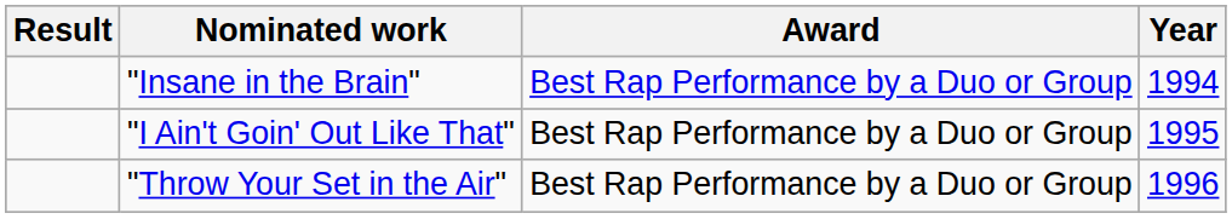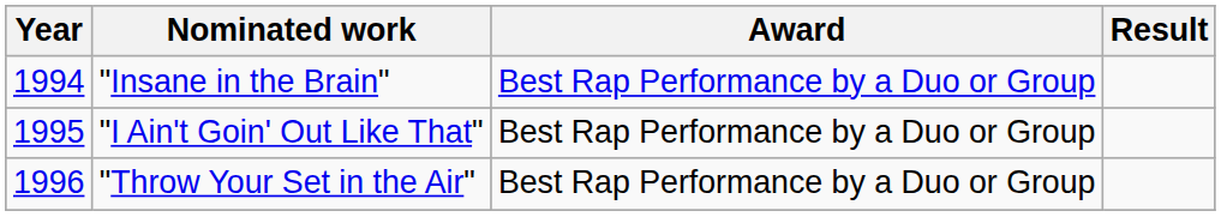 <table class="wikitable">
 <tr>
-<th>Result</th>
+<th>Year</th>
 <th>Nominated work</th>
 <th>Award</th>
-<th>Year</th>
+<th>Result</th>
 </tr>
 <tr>
-<td></td>
+<td align=center><a href='#'>1994</a></td>
 <td>"<a href='#'>Insane in the Brain</a>"</td>
 <td><a href='#'>Best Rap Performance by a Duo or Group</a></td>
-<td align=center><a href='#'>1994</a></td>
+<td></td>
 </tr>
 <tr>
-<td></td>
+<td align=center><a href='#'>1995</a></td>
 <td>"<a href='#'>I Ain't Goin' Out Like That</a>"</td>
 <td>Best Rap Performance by a Duo or Group</td>
-<td align=center><a href='#'>1995</a></td>
+<td></td>
 </tr>
 <tr>
-<td></td>
+<td align=center><a href='#'>1996</a></td>
 <td>"<a href='#'>Throw Your Set in the Air</a>"</td>
 <td>Best Rap Performance by a Duo or Group</td>
-<td align=center><a href='#'>1996</a></td>
+<td></td>
 </tr>
 </table>
